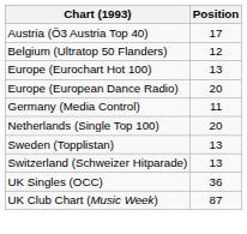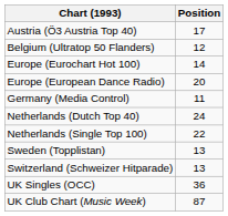 <table class="wikitable sortable">
 <tr>
 <th>Chart (1993)</th>
 <th>Position</th>
 </tr>
 <tr>
 <td>Austria (Ö3 Austria Top 40)</td>
 <td align="center">17</td>
 </tr>
 <tr>
 <td>Belgium (Ultratop 50 Flanders)</td>
 <td align="center">12</td>
 </tr>
 <tr>
 <td>Europe (Eurochart Hot 100)</td>
-<td align="center">13</td>
+<td align="center">14</td>
 </tr>
 <tr>
 <td>Europe (European Dance Radio)</td>
 <td align="center">20</td>
 </tr>
 <tr>
 <td>Germany (Media Control)</td>
 <td align="center">11</td>
 </tr>
 <tr>
+<td>Netherlands (Dutch Top 40)</td>
+<td align="center">24</td>
+</tr>
+<tr>
 <td>Netherlands (Single Top 100)</td>
-<td align="center">20</td>
+<td align="center">22</td>
 </tr>
 <tr>
 <td>Sweden (Topplistan)</td>
 <td align="center">13</td>
 </tr>
 <tr>
 <td>Switzerland (Schweizer Hitparade)</td>
 <td align="center">13</td>
 </tr>
 <tr>
 <td>UK Singles (OCC)</td>
 <td align="center">36</td>
 </tr>
 <tr>
 <td>UK Club Chart (<em>Music Week</em>)</td>
 <td align="center">87</td>
 </tr>
 </table>
